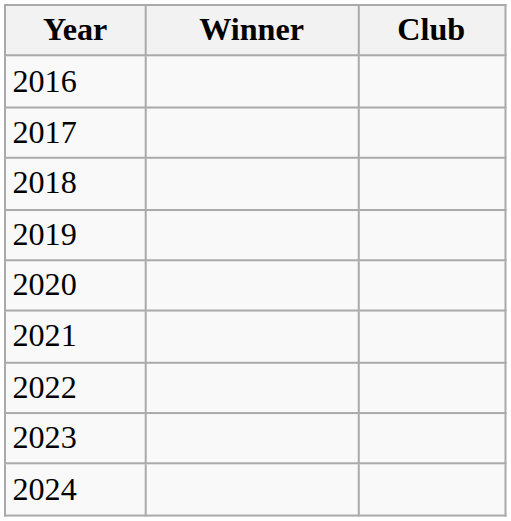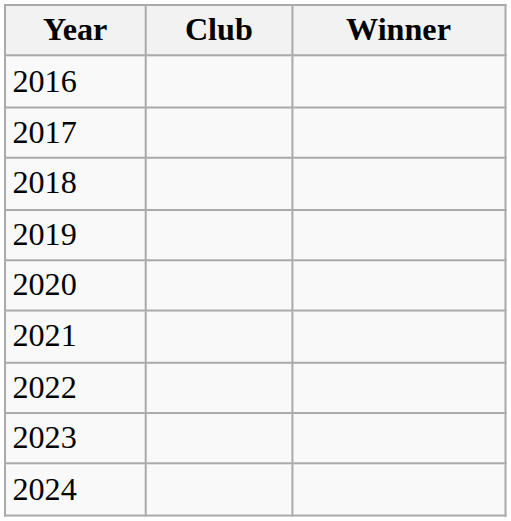 <table class="wikitable sortable" width="40%">
 <tr bgcolor="#efefef">
 <th>Year</th>
+<th>Club</th>
 <th>Winner</th>
-<th>Club</th>
 </tr>
 <tr>
 <td>2016</td>
 <td></td>
 <td></td>
 </tr>
 <tr>
 <td>2017</td>
 <td></td>
 <td></td>
 </tr>
 <tr>
 <td>2018</td>
 <td></td>
 <td></td>
 </tr>
 <tr>
 <td>2019</td>
 <td></td>
 <td></td>
 </tr>
 <tr>
 <td>2020</td>
 <td></td>
 <td></td>
 </tr>
 <tr>
 <td>2021</td>
 <td></td>
 <td></td>
 </tr>
 <tr>
 <td>2022</td>
 <td></td>
 <td></td>
 </tr>
 <tr>
 <td>2023</td>
 <td></td>
 <td></td>
 </tr>
 <tr>
 <td>2024</td>
 <td></td>
 <td></td>
 </tr>
 </table>
